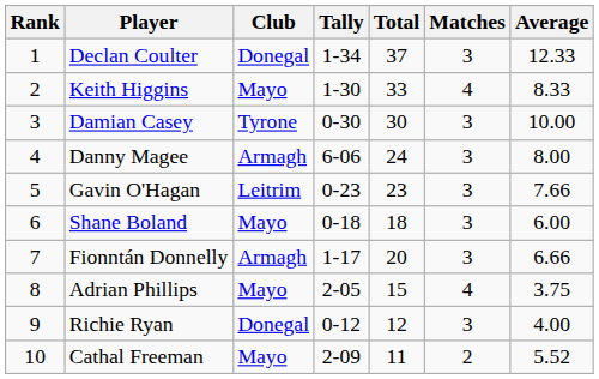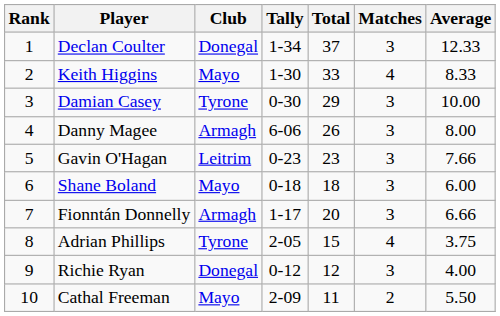 <table class="wikitable">
 <tr>
 <th>Rank</th>
 <th>Player</th>
 <th>Club</th>
 <th>Tally</th>
 <th>Total</th>
 <th>Matches</th>
 <th>Average</th>
 </tr>
 <tr>
 <td rowspan=1 align=center>1</td>
 <td><a href='#'>Declan Coulter</a></td>
 <td><a href='#'>Donegal</a></td>
 <td align=center>1-34</td>
 <td align=center>37</td>
 <td align=center>3</td>
 <td align=center>12.33</td>
 </tr>
 <tr>
 <td rowspan=1 align=center>2</td>
 <td><a href='#'>Keith Higgins</a></td>
 <td><a href='#'>Mayo</a></td>
 <td align=center>1-30</td>
 <td align=center>33</td>
 <td align=center>4</td>
 <td align=center>8.33</td>
 </tr>
 <tr>
 <td rowspan=1 align=center>3</td>
 <td><a href='#'>Damian Casey</a></td>
 <td><a href='#'>Tyrone</a></td>
 <td align=center>0-30</td>
-<td align=center>30</td>
+<td align=center>29</td>
 <td align=center>3</td>
 <td align=center>10.00</td>
 </tr>
 <tr>
 <td rowspan=1 align=center>4</td>
 <td>Danny Magee</td>
 <td><a href='#'>Armagh</a></td>
 <td align=center>6-06</td>
-<td align=center>24</td>
+<td align=center>26</td>
 <td align=center>3</td>
 <td align=center>8.00</td>
 </tr>
 <tr>
 <td rowspan=1 align=center>5</td>
 <td>Gavin O'Hagan</td>
 <td><a href='#'>Leitrim</a></td>
 <td align=center>0-23</td>
 <td align=center>23</td>
 <td align=center>3</td>
 <td align=center>7.66</td>
 </tr>
 <tr>
 <td rowspan=1 align=center>6</td>
 <td><a href='#'>Shane Boland</a></td>
 <td><a href='#'>Mayo</a></td>
 <td align=center>0-18</td>
 <td align=center>18</td>
 <td align=center>3</td>
 <td align=center>6.00</td>
 </tr>
 <tr>
 <td rowspan=1 align=center>7</td>
 <td>Fionntán Donnelly</td>
 <td><a href='#'>Armagh</a></td>
 <td align=center>1-17</td>
 <td align=center>20</td>
 <td align=center>3</td>
 <td align=center>6.66</td>
 </tr>
 <tr>
 <td rowspan=1 align=center>8</td>
 <td>Adrian Phillips</td>
-<td><a href='#'>Mayo</a></td>
+<td><a href='#'>Tyrone</a></td>
 <td align=center>2-05</td>
 <td align=center>15</td>
 <td align=center>4</td>
 <td align=center>3.75</td>
 </tr>
 <tr>
 <td rowspan=1 align=center>9</td>
 <td>Richie Ryan</td>
 <td><a href='#'>Donegal</a></td>
 <td align=center>0-12</td>
 <td align=center>12</td>
 <td align=center>3</td>
 <td align=center>4.00</td>
 </tr>
 <tr>
 <td rowspan=1 align=center>10</td>
 <td>Cathal Freeman</td>
 <td><a href='#'>Mayo</a></td>
 <td align=center>2-09</td>
 <td align=center>11</td>
 <td align=center>2</td>
-<td align=center>5.52</td>
+<td align=center>5.50</td>
 </tr>
 </table>
